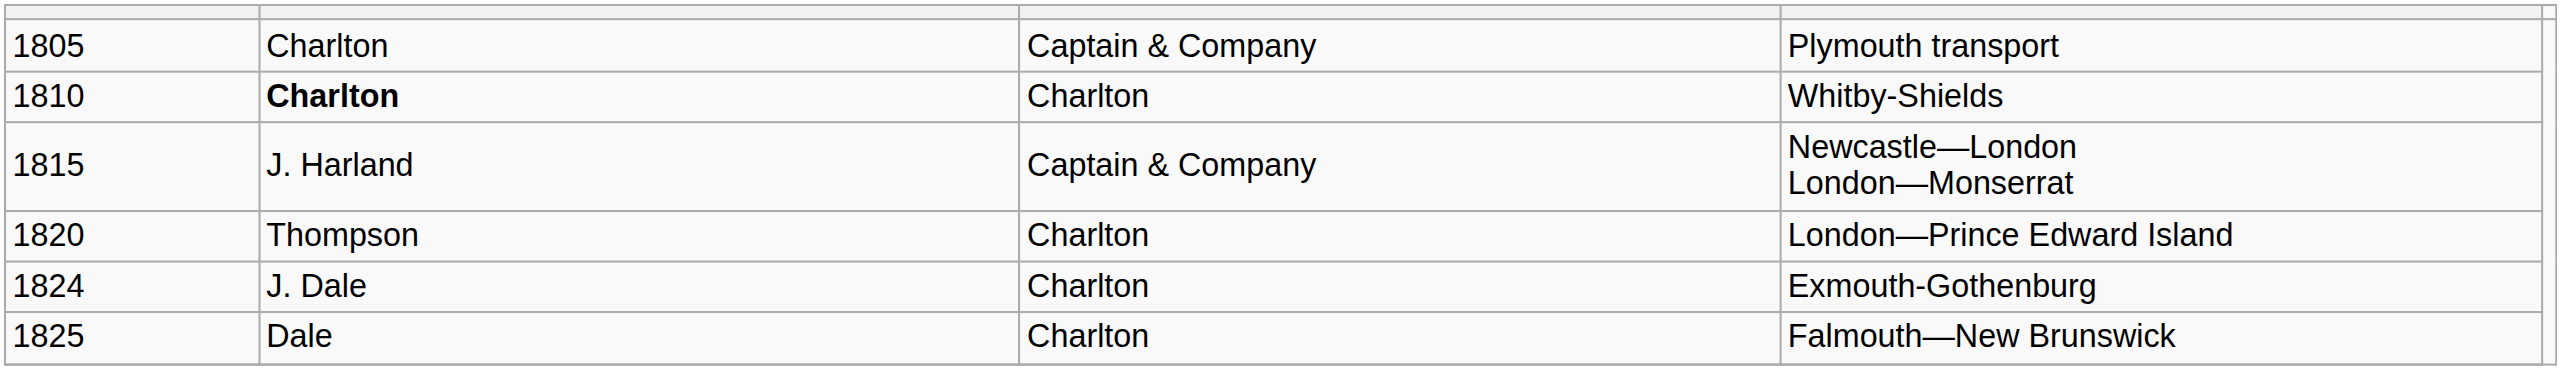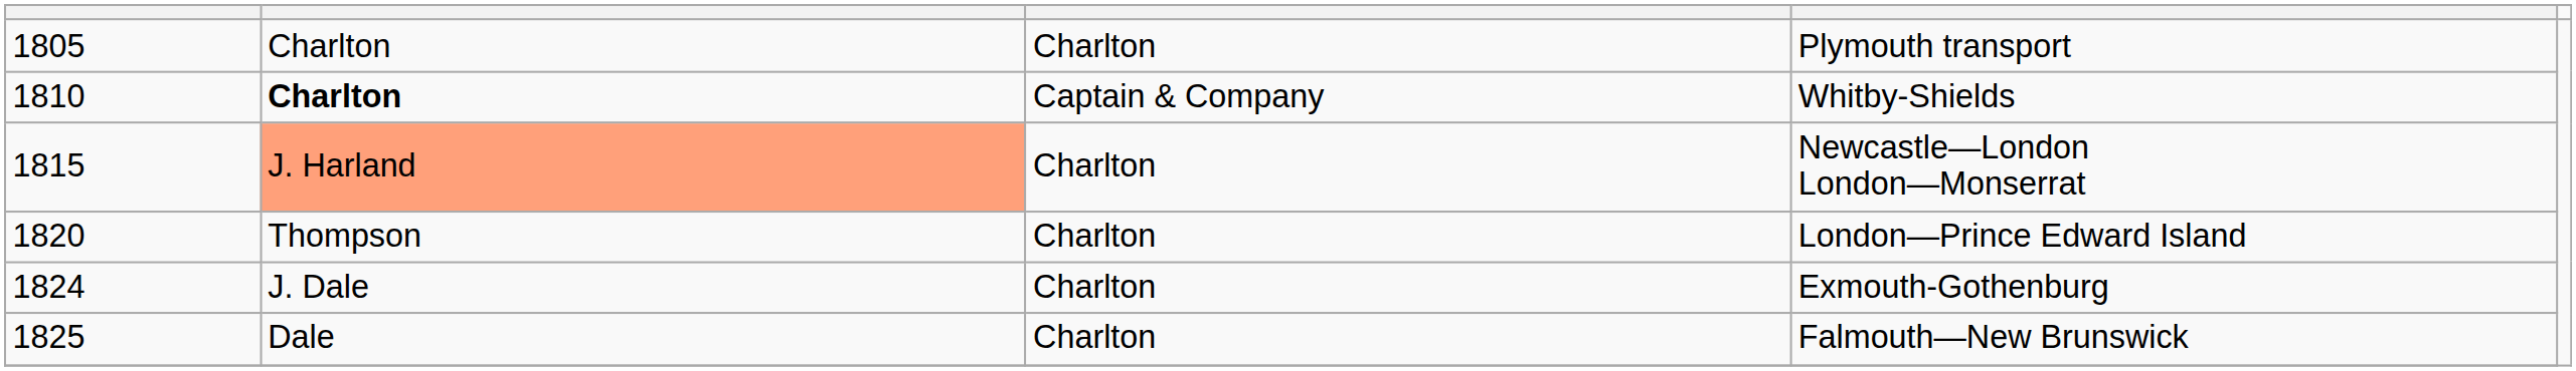 <table class="wikitable" width=100%>
 <tr valign="top">
 <th width=10%; align= center rowspan=2></th>
 <th width=30%; align= center rowspan=2></th>
 <th width=30%; align= center rowspan=2></th>
 <th width=30%; align= center rowspan=2></th>
 </tr>
 <tr>
 <td></td>
 </tr>
 <tr>
 <td>1805</td>
 <td>Charlton</td>
-<td>Captain & Company</td>
+<td>Charlton</td>
 <td>Plymouth transport</td>
 </tr>
 <tr>
 <td>1810</td>
 <td><strong>Charlton</strong></td>
-<td>Charlton</td>
+<td>Captain & Company</td>
 <td>Whitby-Shields</td>
 </tr>
 <tr>
 <td>1815</td>
-<td>J. Harland</td>
-<td>Captain & Company</td>
+<td style="background: lightsalmon;">J. Harland</td>
+<td>Charlton</td>
 <td>Newcastle—London<br>London—Monserrat</td>
 </tr>
 <tr>
 <td>1820</td>
 <td>Thompson</td>
 <td>Charlton</td>
 <td>London—Prince Edward Island</td>
 </tr>
 <tr>
 <td>1824</td>
 <td>J. Dale</td>
 <td>Charlton</td>
 <td>Exmouth-Gothenburg</td>
 </tr>
 <tr>
 <td>1825</td>
 <td>Dale</td>
 <td>Charlton</td>
 <td>Falmouth—New Brunswick</td>
 </tr>
 <tr>
 </tr>
 </table>
